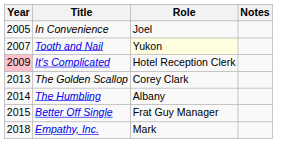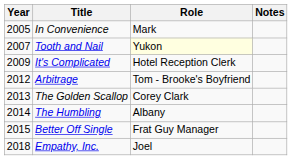 <table class="wikitable sortable">
 <tr>
 <th>Year</th>
 <th>Title</th>
 <th>Role</th>
 <th>Notes</th>
 </tr>
 <tr>
 <td>2005</td>
 <td><em>In Convenience</em></td>
-<td>Joel</td>
+<td>Mark</td>
 <td></td>
 </tr>
 <tr>
 <td>2007</td>
 <td><a href='#'><em>Tooth and Nail</em></a></td>
 <td style="background: lightyellow;">Yukon</td>
 <td></td>
 </tr>
 <tr>
-<td style="background: pink;">2009</td>
+<td>2009</td>
 <td><a href='#'><em>It's Complicated</em></a></td>
 <td>Hotel Reception Clerk</td>
+<td></td>
+</tr>
+<tr>
+<td>2012</td>
+<td><a href='#'><em>Arbitrage</em></a></td>
+<td>Tom - Brooke's Boyfriend</td>
 <td></td>
 </tr>
 <tr>
 <td>2013</td>
 <td><em>The Golden Scallop</em></td>
 <td>Corey Clark</td>
 <td></td>
 </tr>
 <tr>
 <td>2014</td>
 <td><a href='#'><em>The Humbling</em></a></td>
 <td>Albany</td>
 <td></td>
 </tr>
 <tr>
 <td>2015</td>
 <td><em><a href='#'>Better Off Single</a></em></td>
 <td>Frat Guy Manager</td>
 <td></td>
 </tr>
 <tr>
 <td>2018</td>
 <td><em><a href='#'>Empathy, Inc.</a></em></td>
-<td>Mark</td>
+<td>Joel</td>
 <td></td>
 </tr>
 </table>
